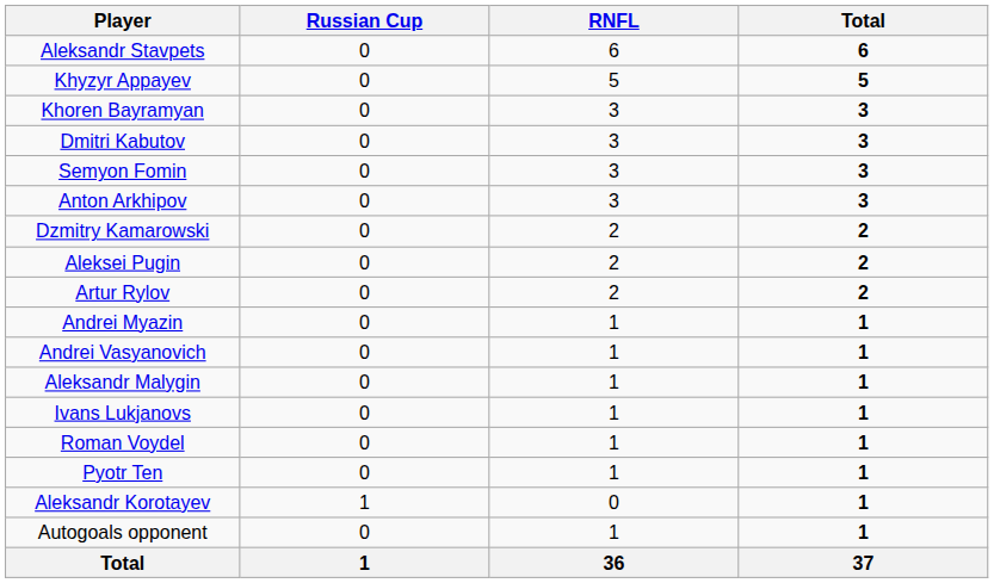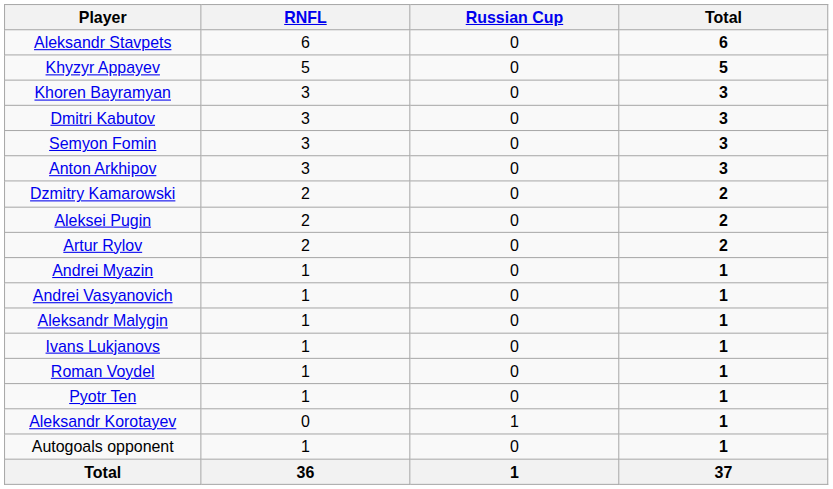 <table class="wikitable sortable" style="text-align:center; font-size:95%">
 <tr>
 <th width=180px>Player</th>
+<th width=192px><a href='#'>RNFL</a></th>
 <th width=192px><a href='#'>Russian Cup</a></th>
-<th width=192px><a href='#'>RNFL</a></th>
 <th width=192px>Total</th>
 </tr>
 <tr>
 <td><a href='#'>Aleksandr Stavpets</a></td>
+<td>6</td>
 <td>0</td>
-<td>6</td>
 <td><strong>6</strong></td>
 </tr>
 <tr>
 <td><a href='#'>Khyzyr Appayev</a></td>
+<td>5</td>
 <td>0</td>
-<td>5</td>
 <td><strong>5</strong></td>
 </tr>
 <tr>
 <td><a href='#'>Khoren Bayramyan</a></td>
+<td>3</td>
 <td>0</td>
-<td>3</td>
 <td><strong>3</strong></td>
 </tr>
 <tr>
 <td><a href='#'>Dmitri Kabutov</a></td>
+<td>3</td>
 <td>0</td>
-<td>3</td>
 <td><strong>3</strong></td>
 </tr>
 <tr>
 <td><a href='#'>Semyon Fomin</a></td>
+<td>3</td>
 <td>0</td>
-<td>3</td>
 <td><strong>3</strong></td>
 </tr>
 <tr>
 <td><a href='#'>Anton Arkhipov</a></td>
+<td>3</td>
 <td>0</td>
-<td>3</td>
 <td><strong>3</strong></td>
 </tr>
 <tr>
 <td><a href='#'>Dzmitry Kamarowski</a></td>
+<td>2</td>
 <td>0</td>
-<td>2</td>
 <td><strong>2</strong></td>
 </tr>
 <tr>
 <td><a href='#'>Aleksei Pugin</a></td>
+<td>2</td>
 <td>0</td>
-<td>2</td>
 <td><strong>2</strong></td>
 </tr>
 <tr>
 <td><a href='#'>Artur Rylov</a></td>
+<td>2</td>
 <td>0</td>
-<td>2</td>
 <td><strong>2</strong></td>
 </tr>
 <tr>
 <td><a href='#'>Andrei Myazin</a></td>
+<td>1</td>
+<td>0</td>
+<td><strong>1</strong></td>
+</tr>
+<tr>
+<td><a href='#'>Andrei Vasyanovich</a></td>
+<td>1</td>
+<td>0</td>
+<td><strong>1</strong></td>
+</tr>
+<tr>
+<td><a href='#'>Aleksandr Malygin</a></td>
+<td>1</td>
+<td>0</td>
+<td><strong>1</strong></td>
+</tr>
+<tr>
+<td><a href='#'>Ivans Lukjanovs</a></td>
+<td>1</td>
+<td>0</td>
+<td><strong>1</strong></td>
+</tr>
+<tr>
+<td><a href='#'>Roman Voydel</a></td>
+<td>1</td>
+<td>0</td>
+<td><strong>1</strong></td>
+</tr>
+<tr>
+<td><a href='#'>Pyotr Ten</a></td>
+<td>1</td>
+<td>0</td>
+<td><strong>1</strong></td>
+</tr>
+<tr>
+<td><a href='#'>Aleksandr Korotayev</a></td>
 <td>0</td>
 <td>1</td>
 <td><strong>1</strong></td>
 </tr>
 <tr>
-<td><a href='#'>Andrei Vasyanovich</a></td>
-<td>0</td>
-<td>1</td>
-<td><strong>1</strong></td>
-</tr>
-<tr>
-<td><a href='#'>Aleksandr Malygin</a></td>
-<td>0</td>
-<td>1</td>
-<td><strong>1</strong></td>
-</tr>
-<tr>
-<td><a href='#'>Ivans Lukjanovs</a></td>
-<td>0</td>
-<td>1</td>
-<td><strong>1</strong></td>
-</tr>
-<tr>
-<td><a href='#'>Roman Voydel</a></td>
-<td>0</td>
-<td>1</td>
-<td><strong>1</strong></td>
-</tr>
-<tr>
-<td><a href='#'>Pyotr Ten</a></td>
-<td>0</td>
-<td>1</td>
-<td><strong>1</strong></td>
-</tr>
-<tr>
-<td><a href='#'>Aleksandr Korotayev</a></td>
+<td>Autogoals opponent</td>
 <td>1</td>
 <td>0</td>
 <td><strong>1</strong></td>
 </tr>
-<tr>
-<td>Autogoals opponent</td>
-<td>0</td>
-<td>1</td>
-<td><strong>1</strong></td>
-</tr>
 <tr class="sortbottom">
 <th>Total</th>
+<th>36</th>
 <th>1</th>
-<th>36</th>
 <th>37</th>
 </tr>
 </table>
